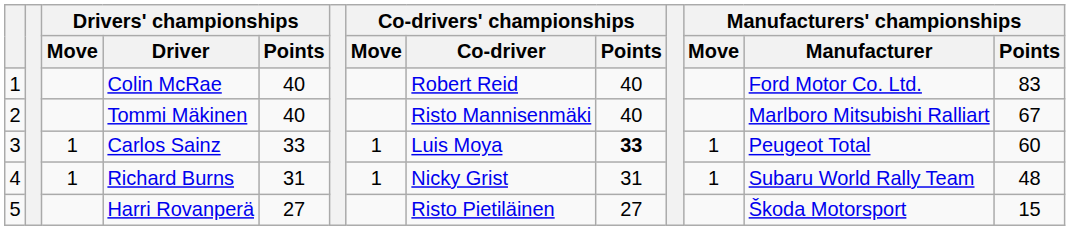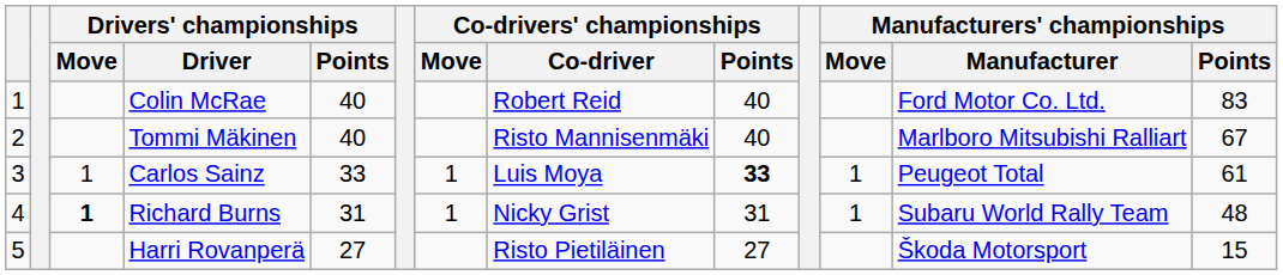 <table class="wikitable" style="font-size:85%;">
 <tr>
 <th rowspan="2"></th>
 <th rowspan="7" style="width:5px;"></th>
 <th colspan="3">Drivers' championships</th>
 <th rowspan="7" style="width:5px;"></th>
 <th colspan="3" nowrap>Co-drivers' championships</th>
 <th rowspan="7" style="width:5px;"></th>
 <th colspan="3" nowrap>Manufacturers' championships</th>
 </tr>
 <tr>
 <th>Move</th>
 <th>Driver</th>
 <th>Points</th>
 <th>Move</th>
 <th>Co-driver</th>
 <th>Points</th>
 <th>Move</th>
 <th>Manufacturer</th>
 <th>Points</th>
 </tr>
 <tr>
 <td align="center">1</td>
 <td align="center"></td>
 <td> <a href='#'>Colin McRae</a></td>
 <td align="center">40</td>
 <td align="center"></td>
 <td> <a href='#'>Robert Reid</a></td>
 <td align="center">40</td>
 <td align="center"></td>
 <td> <a href='#'>Ford Motor Co. Ltd.</a></td>
 <td align="center">83</td>
 </tr>
 <tr>
 <td align="center">2</td>
 <td align="center"></td>
 <td> <a href='#'>Tommi Mäkinen</a></td>
 <td align="center">40</td>
 <td align="center"></td>
 <td> <a href='#'>Risto Mannisenmäki</a></td>
 <td align="center">40</td>
 <td align="center"></td>
 <td> <a href='#'>Marlboro Mitsubishi Ralliart</a></td>
 <td align="center">67</td>
 </tr>
 <tr>
 <td align="center">3</td>
 <td align="center"> 1</td>
 <td> <a href='#'>Carlos Sainz</a></td>
 <td align="center">33</td>
 <td align="center"> 1</td>
 <td> <a href='#'>Luis Moya</a></td>
 <td align="center"><strong>33</strong></td>
 <td align="center"> 1</td>
 <td> <a href='#'>Peugeot Total</a></td>
-<td align="center">60</td>
+<td align="center">61</td>
 </tr>
 <tr>
 <td align="center">4</td>
-<td align="center"> 1</td>
+<td align="center"><strong> 1</strong></td>
 <td> <a href='#'>Richard Burns</a></td>
 <td align="center">31</td>
 <td align="center"> 1</td>
 <td> <a href='#'>Nicky Grist</a></td>
 <td align="center">31</td>
 <td align="center"> 1</td>
 <td> <a href='#'>Subaru World Rally Team</a></td>
 <td align="center">48</td>
 </tr>
 <tr>
 <td align="center">5</td>
 <td align="center"></td>
 <td> <a href='#'>Harri Rovanperä</a></td>
 <td align="center">27</td>
 <td align="center"></td>
 <td> <a href='#'>Risto Pietiläinen</a></td>
 <td align="center">27</td>
 <td align="center"></td>
 <td> <a href='#'>Škoda Motorsport</a></td>
 <td align="center">15</td>
 </tr>
 </table>
